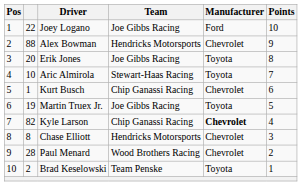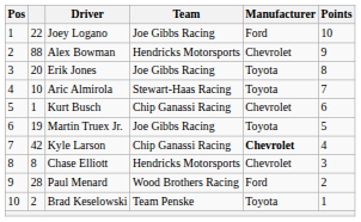 <table class="wikitable" style="font-size:98%">
 <tr>
 <th>Pos</th>
 <th></th>
 <th>Driver</th>
 <th>Team</th>
 <th>Manufacturer</th>
 <th>Points</th>
 </tr>
 <tr>
 <td>1</td>
 <td>22</td>
 <td>Joey Logano</td>
 <td>Joe Gibbs Racing</td>
 <td>Ford</td>
 <td>10</td>
 </tr>
 <tr>
 <td>2</td>
 <td>88</td>
 <td>Alex Bowman</td>
 <td>Hendricks Motorsports</td>
 <td>Chevrolet</td>
 <td>9</td>
 </tr>
 <tr>
 <td>3</td>
 <td>20</td>
 <td>Erik Jones</td>
 <td>Joe Gibbs Racing</td>
 <td>Toyota</td>
 <td>8</td>
 </tr>
 <tr>
 <td>4</td>
 <td>10</td>
 <td>Aric Almirola</td>
 <td>Stewart-Haas Racing</td>
 <td>Toyota</td>
 <td>7</td>
 </tr>
 <tr>
 <td>5</td>
 <td>1</td>
 <td>Kurt Busch</td>
 <td>Chip Ganassi Racing</td>
 <td>Chevrolet</td>
 <td>6</td>
 </tr>
 <tr>
 <td>6</td>
 <td>19</td>
 <td>Martin Truex Jr.</td>
 <td>Joe Gibbs Racing</td>
 <td>Toyota</td>
 <td>5</td>
 </tr>
 <tr>
 <td>7</td>
-<td>82</td>
+<td>42</td>
 <td>Kyle Larson</td>
 <td>Chip Ganassi Racing</td>
 <td><strong>Chevrolet</strong></td>
 <td>4</td>
 </tr>
 <tr>
 <td>8</td>
 <td>8</td>
 <td>Chase Elliott</td>
 <td>Hendricks Motorsports</td>
 <td>Chevrolet</td>
 <td>3</td>
 </tr>
 <tr>
 <td>9</td>
 <td>28</td>
 <td>Paul Menard</td>
 <td>Wood Brothers Racing</td>
-<td>Chevrolet</td>
+<td>Ford</td>
 <td>2</td>
 </tr>
 <tr>
 <td>10</td>
 <td>2</td>
 <td>Brad Keselowski</td>
 <td>Team Penske</td>
 <td>Toyota</td>
 <td>1</td>
 </tr>
 <tr>
 <th colspan="6"></th>
 </tr>
 </table>
